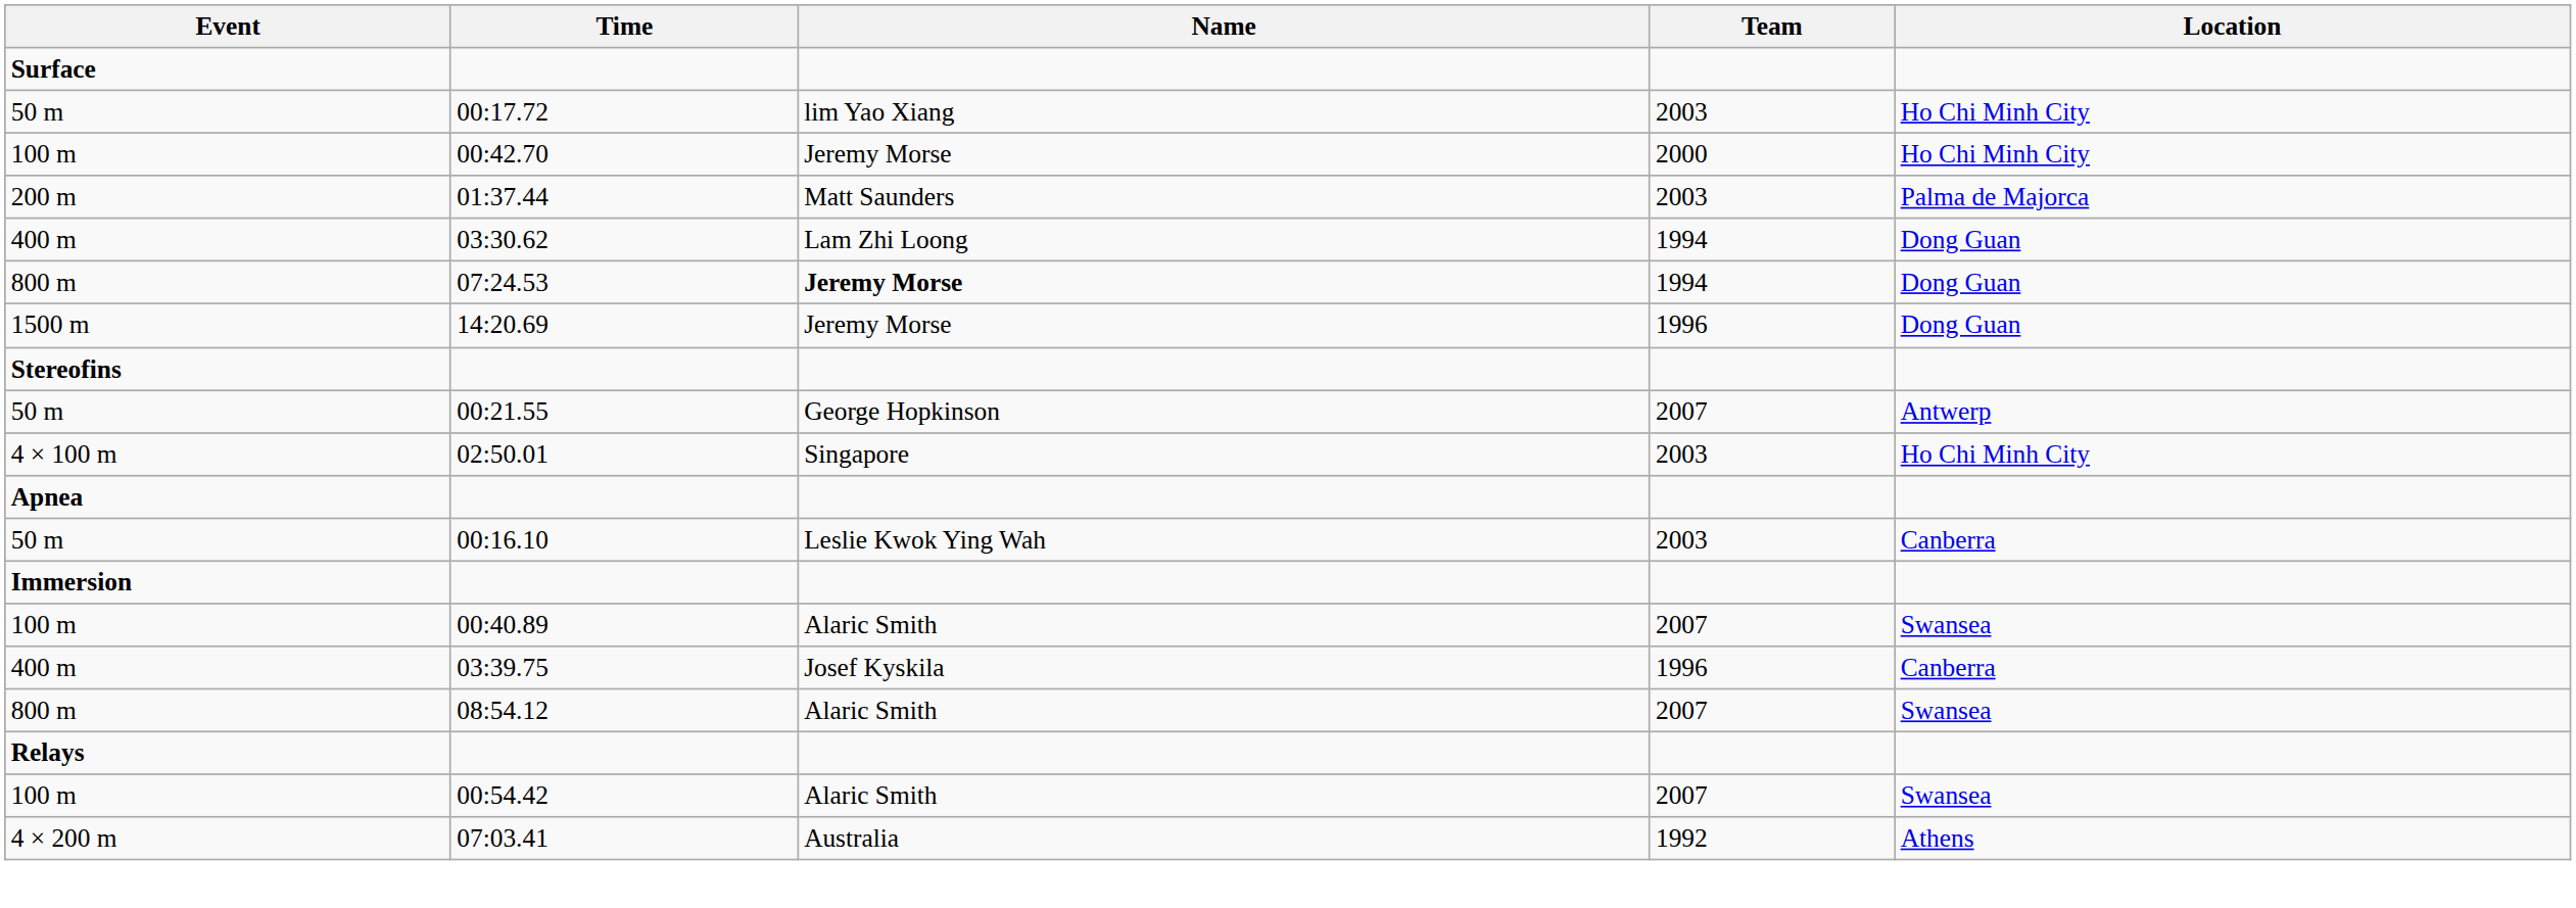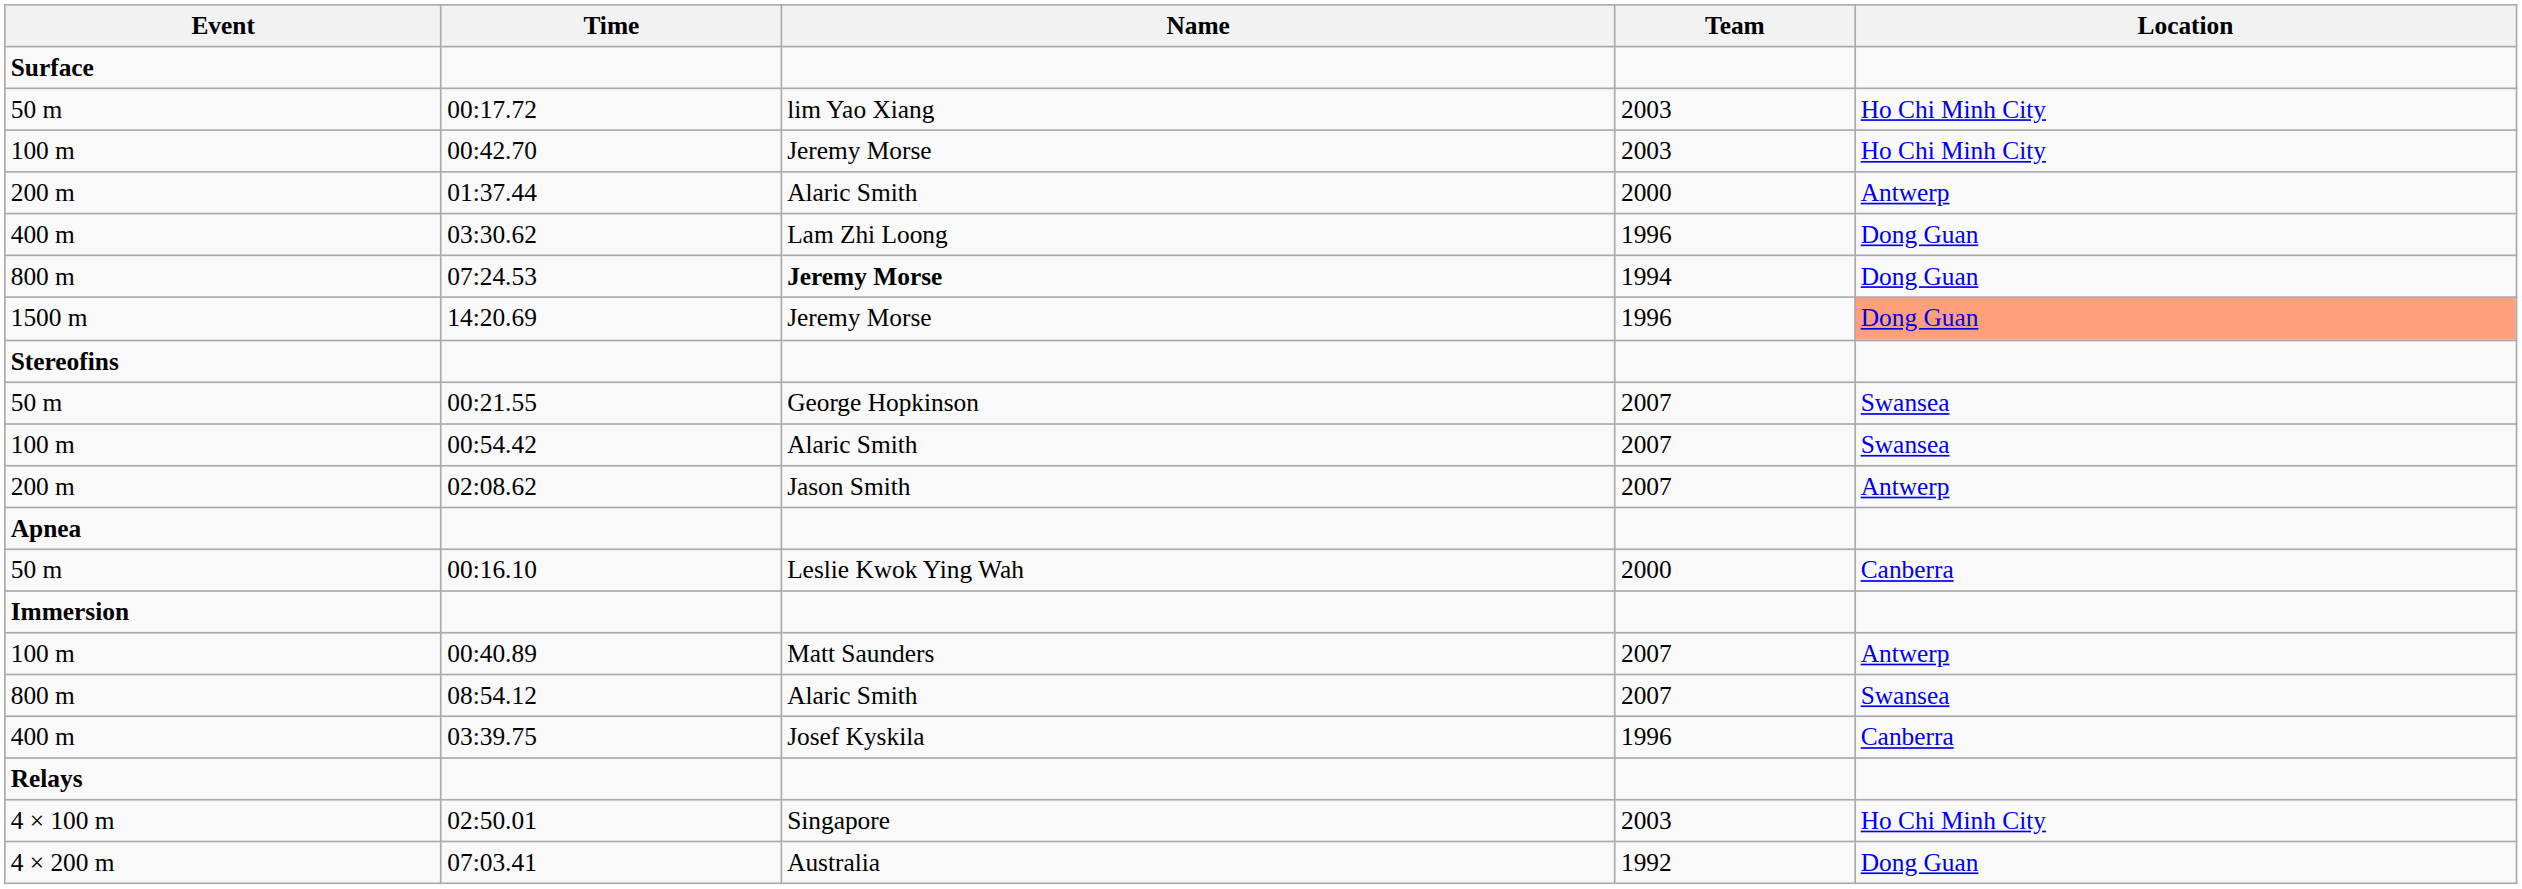 <table class="wikitable" style="width: 95%; font-size: 95%;">
 <tr>
 <th>Event</th>
 <th>Time</th>
 <th>Name</th>
 <th>Team</th>
 <th>Location</th>
 </tr>
 <tr>
 <td><strong>Surface</strong></td>
 <td></td>
 <td></td>
 <td></td>
 <td></td>
 </tr>
 <tr>
 <td>50 m</td>
 <td>00:17.72</td>
 <td> lim Yao Xiang</td>
 <td>2003</td>
 <td> <a href='#'>Ho Chi Minh City</a></td>
 </tr>
 <tr>
 <td>100 m</td>
 <td>00:42.70</td>
 <td> Jeremy Morse</td>
-<td>2000</td>
+<td>2003</td>
 <td> <a href='#'>Ho Chi Minh City</a></td>
 </tr>
 <tr>
 <td>200 m</td>
 <td>01:37.44</td>
-<td> Matt Saunders</td>
-<td>2003</td>
-<td> <a href='#'>Palma de Majorca</a></td>
+<td> Alaric Smith</td>
+<td>2000</td>
+<td> <a href='#'>Antwerp</a></td>
 </tr>
 <tr>
 <td>400 m</td>
 <td>03:30.62</td>
 <td> Lam Zhi Loong</td>
-<td>1994</td>
+<td>1996</td>
 <td> <a href='#'>Dong Guan</a></td>
 </tr>
 <tr>
 <td>800 m</td>
 <td>07:24.53</td>
 <td><strong> Jeremy Morse</strong></td>
 <td>1994</td>
 <td> <a href='#'>Dong Guan</a></td>
 </tr>
 <tr>
 <td>1500 m</td>
 <td>14:20.69</td>
 <td> Jeremy Morse</td>
 <td>1996</td>
-<td> <a href='#'>Dong Guan</a></td>
+<td style="background: lightsalmon;"> <a href='#'>Dong Guan</a></td>
 </tr>
 <tr>
 <td><strong>Stereofins</strong></td>
 <td></td>
 <td></td>
 <td></td>
 <td></td>
 </tr>
 <tr>
 <td>50 m</td>
 <td>00:21.55</td>
 <td> George Hopkinson</td>
 <td>2007</td>
-<td> <a href='#'>Antwerp</a></td>
+<td> <a href='#'>Swansea</a></td>
 </tr>
 <tr>
-<td>4 × 100 m</td>
-<td>02:50.01</td>
-<td> Singapore</td>
-<td>2003</td>
-<td> <a href='#'>Ho Chi Minh City</a></td>
+<td>100 m</td>
+<td>00:54.42</td>
+<td> Alaric Smith</td>
+<td>2007</td>
+<td> <a href='#'>Swansea</a></td>
+</tr>
+<tr>
+<td>200 m</td>
+<td>02:08.62</td>
+<td> Jason Smith</td>
+<td>2007</td>
+<td> <a href='#'>Antwerp</a></td>
 </tr>
 <tr>
 <td><strong>Apnea</strong></td>
 <td></td>
 <td></td>
 <td></td>
 <td></td>
 </tr>
 <tr>
 <td>50 m</td>
 <td>00:16.10</td>
 <td> Leslie Kwok Ying Wah</td>
-<td>2003</td>
+<td>2000</td>
 <td> <a href='#'>Canberra</a></td>
 </tr>
 <tr>
 <td><strong>Immersion</strong></td>
 <td></td>
 <td></td>
 <td></td>
 <td></td>
 </tr>
 <tr>
 <td>100 m</td>
 <td>00:40.89</td>
+<td> Matt Saunders</td>
+<td>2007</td>
+<td> <a href='#'>Antwerp</a></td>
+</tr>
+<tr>
+<td>800 m</td>
+<td>08:54.12</td>
 <td> Alaric Smith</td>
 <td>2007</td>
 <td> <a href='#'>Swansea</a></td>
 </tr>
 <tr>
 <td>400 m</td>
 <td>03:39.75</td>
 <td> Josef Kyskila</td>
 <td>1996</td>
 <td> <a href='#'>Canberra</a></td>
 </tr>
 <tr>
-<td>800 m</td>
-<td>08:54.12</td>
-<td> Alaric Smith</td>
-<td>2007</td>
-<td> <a href='#'>Swansea</a></td>
-</tr>
-<tr>
 <td><strong>Relays</strong></td>
 <td></td>
 <td></td>
 <td></td>
 <td></td>
 </tr>
 <tr>
-<td>100 m</td>
-<td>00:54.42</td>
-<td> Alaric Smith</td>
-<td>2007</td>
-<td> <a href='#'>Swansea</a></td>
+<td>4 × 100 m</td>
+<td>02:50.01</td>
+<td> Singapore</td>
+<td>2003</td>
+<td> <a href='#'>Ho Chi Minh City</a></td>
 </tr>
 <tr>
 <td>4 × 200 m</td>
 <td>07:03.41</td>
 <td> Australia</td>
 <td>1992</td>
-<td> <a href='#'>Athens</a></td>
+<td> <a href='#'>Dong Guan</a></td>
 </tr>
 </table>
